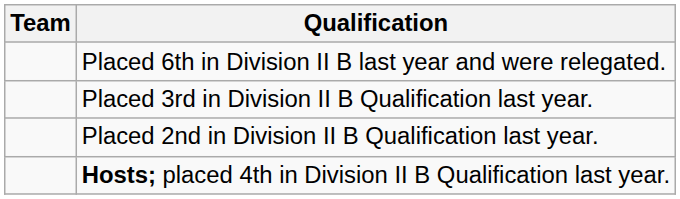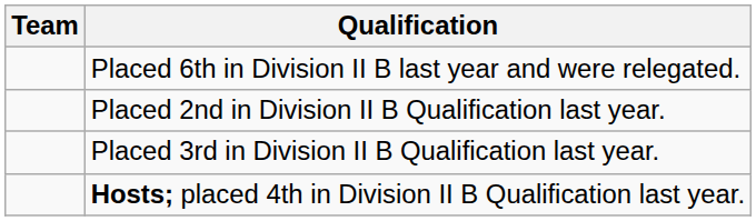 <table class="wikitable">
 <tr>
 <th>Team</th>
 <th>Qualification</th>
 </tr>
 <tr>
 <td></td>
 <td>Placed 6th in Division II B last year and were relegated.</td>
 </tr>
 <tr>
 <td></td>
-<td>Placed 3rd in Division II B Qualification last year.</td>
+<td>Placed 2nd in Division II B Qualification last year.</td>
 </tr>
 <tr>
 <td></td>
-<td>Placed 2nd in Division II B Qualification last year.</td>
+<td>Placed 3rd in Division II B Qualification last year.</td>
 </tr>
 <tr>
 <td></td>
 <td><strong>Hosts;</strong> placed 4th in Division II B Qualification last year.</td>
 </tr>
 </table>
